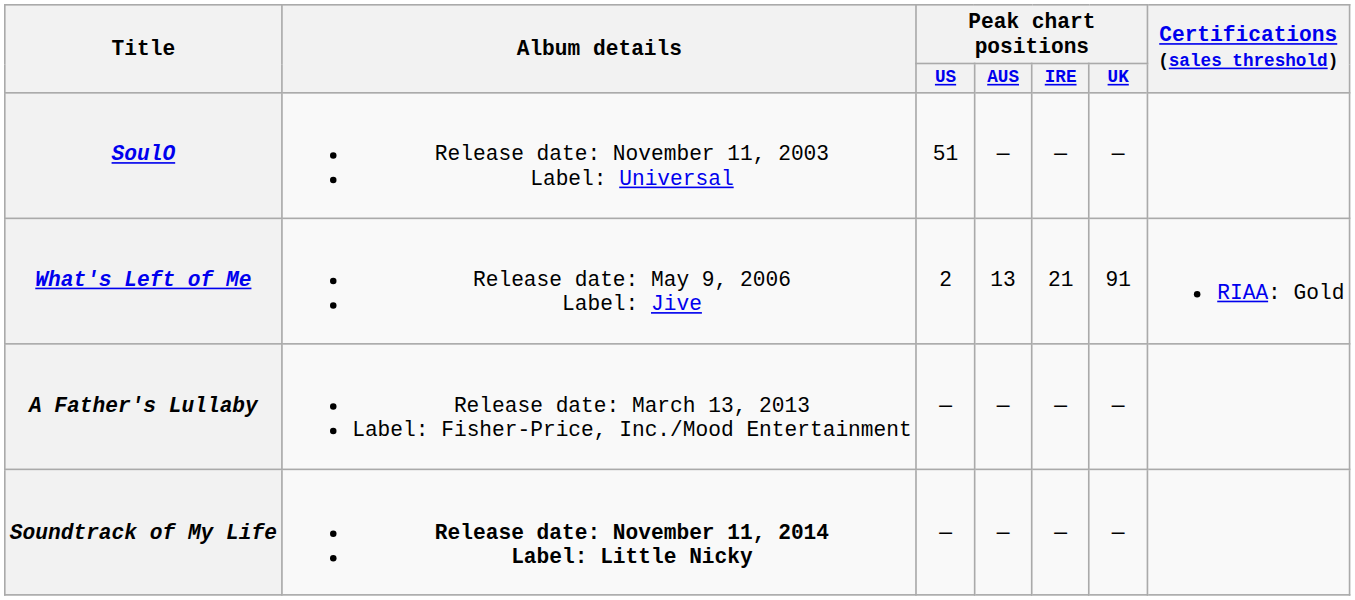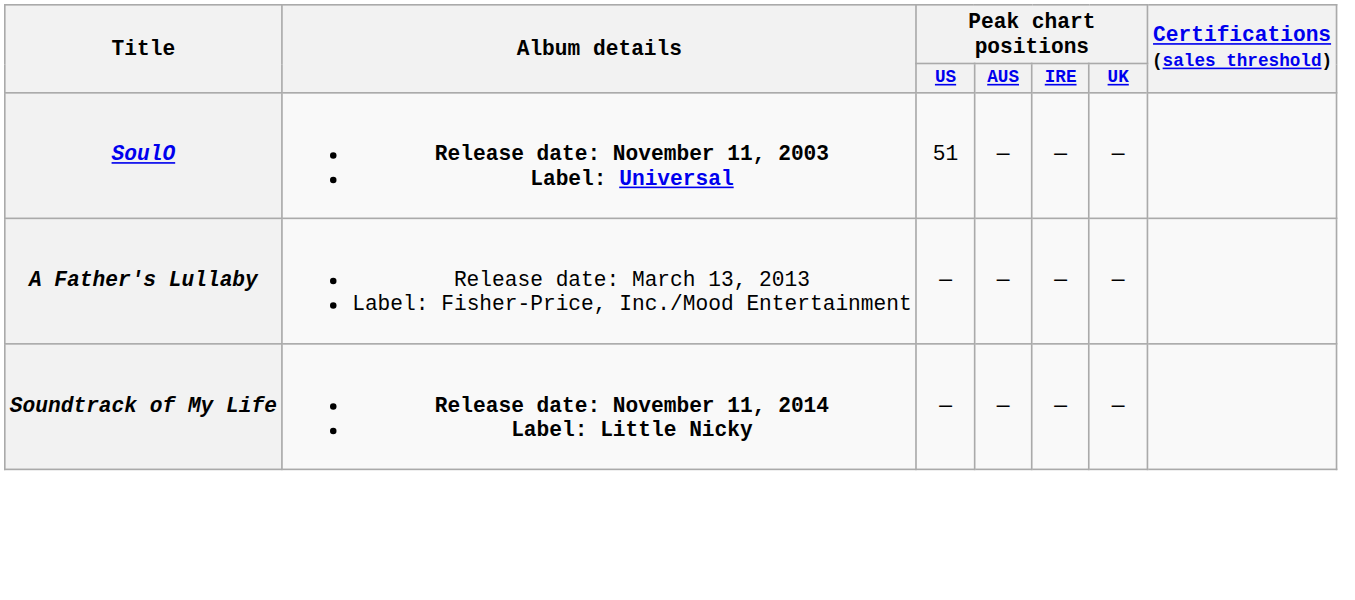 <table class="wikitable plainrowheaders" style="text-align:center;">
 <tr>
 <th scope="col" rowspan="2">Title</th>
 <th scope="col" rowspan="2">Album details</th>
 <th scope="col" colspan="4">Peak chart positions</th>
 <th scope="col" rowspan="2"><a href='#'>Certifications</a><br><small>(<a href='#'>sales threshold</a>)</small></th>
 </tr>
 <tr style="font-size:smaller;">
 <th width="30"><a href='#'>US</a><br></th>
 <th width="30"><a href='#'>AUS</a><br></th>
 <th width="30"><a href='#'>IRE</a><br></th>
 <th width="30"><a href='#'>UK</a><br></th>
 </tr>
 <tr>
 <th scope="row"><em><a href='#'>SoulO</a></em></th>
-<td><br><ul><li>Release date: November 11, 2003</li><li>Label: <a href='#'>Universal</a></li></ul></td>
+<td><strong><br><ul><li>Release date: November 11, 2003</li><li>Label: <a href='#'>Universal</a></li></ul></strong></td>
 <td>51</td>
 <td>—</td>
 <td>—</td>
 <td>—</td>
 <td></td>
-</tr>
-<tr>
-<th scope="row"><em><a href='#'>What's Left of Me</a></em></th>
-<td><br><ul><li>Release date: May 9, 2006</li><li>Label: <a href='#'>Jive</a></li></ul></td>
-<td>2</td>
-<td>13</td>
-<td>21</td>
-<td>91</td>
-<td align="left"><br><ul><li><a href='#'>RIAA</a>: Gold</li></ul></td>
 </tr>
 <tr>
 <th scope="row"><em>A Father's Lullaby</em></th>
 <td><br><ul><li>Release date: March 13, 2013</li><li>Label: Fisher-Price, Inc./Mood Entertainment</li></ul></td>
 <td>—</td>
 <td>—</td>
 <td>—</td>
 <td>—</td>
 <td></td>
 </tr>
 <tr>
 <th scope="row"><em>Soundtrack of My Life</em></th>
 <td><strong><br><ul><li>Release date: November 11, 2014</li><li>Label: Little Nicky</li></ul></strong></td>
 <td>—</td>
 <td>—</td>
 <td>—</td>
 <td>—</td>
 <td></td>
 </tr>
 </table>
